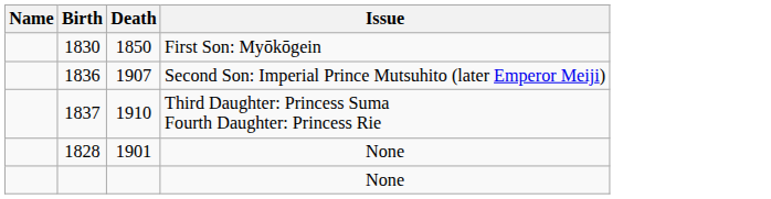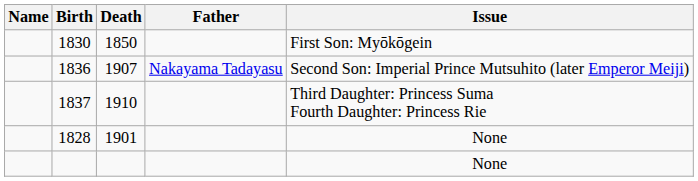 <table class="wikitable sortable">
 <tr>
 <th>Name</th>
 <th>Birth</th>
 <th>Death</th>
+<th>Father</th>
 <th>Issue</th>
 </tr>
 <tr>
 <td></td>
 <td align="center">1830</td>
 <td align="center">1850</td>
+<td></td>
 <td>First Son: Myōkōgein</td>
 </tr>
 <tr>
 <td></td>
 <td align="center">1836</td>
 <td align="center">1907</td>
+<td><a href='#'>Nakayama Tadayasu</a></td>
 <td>Second Son: Imperial Prince Mutsuhito (later <a href='#'>Emperor Meiji</a>)</td>
 </tr>
 <tr>
 <td></td>
 <td align="center">1837</td>
 <td align="center">1910</td>
+<td></td>
 <td>Third Daughter: Princess Suma<br>Fourth Daughter: Princess Rie</td>
 </tr>
 <tr>
 <td></td>
 <td align="center">1828</td>
 <td align="center">1901</td>
+<td></td>
 <td align="center">None</td>
 </tr>
 <tr>
 <td></td>
 <td></td>
 <td></td>
+<td></td>
 <td align="center">None</td>
 </tr>
 </table>
